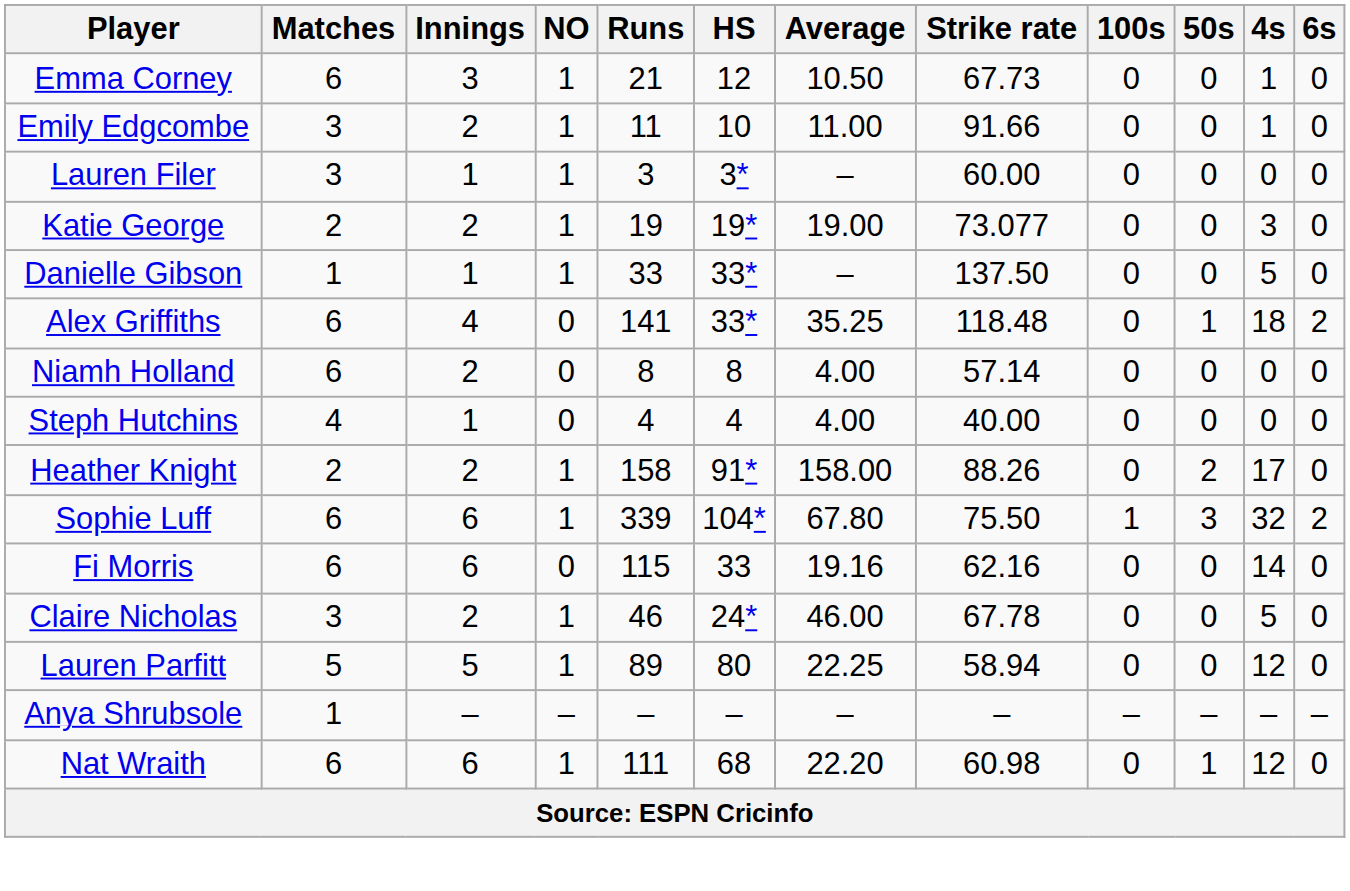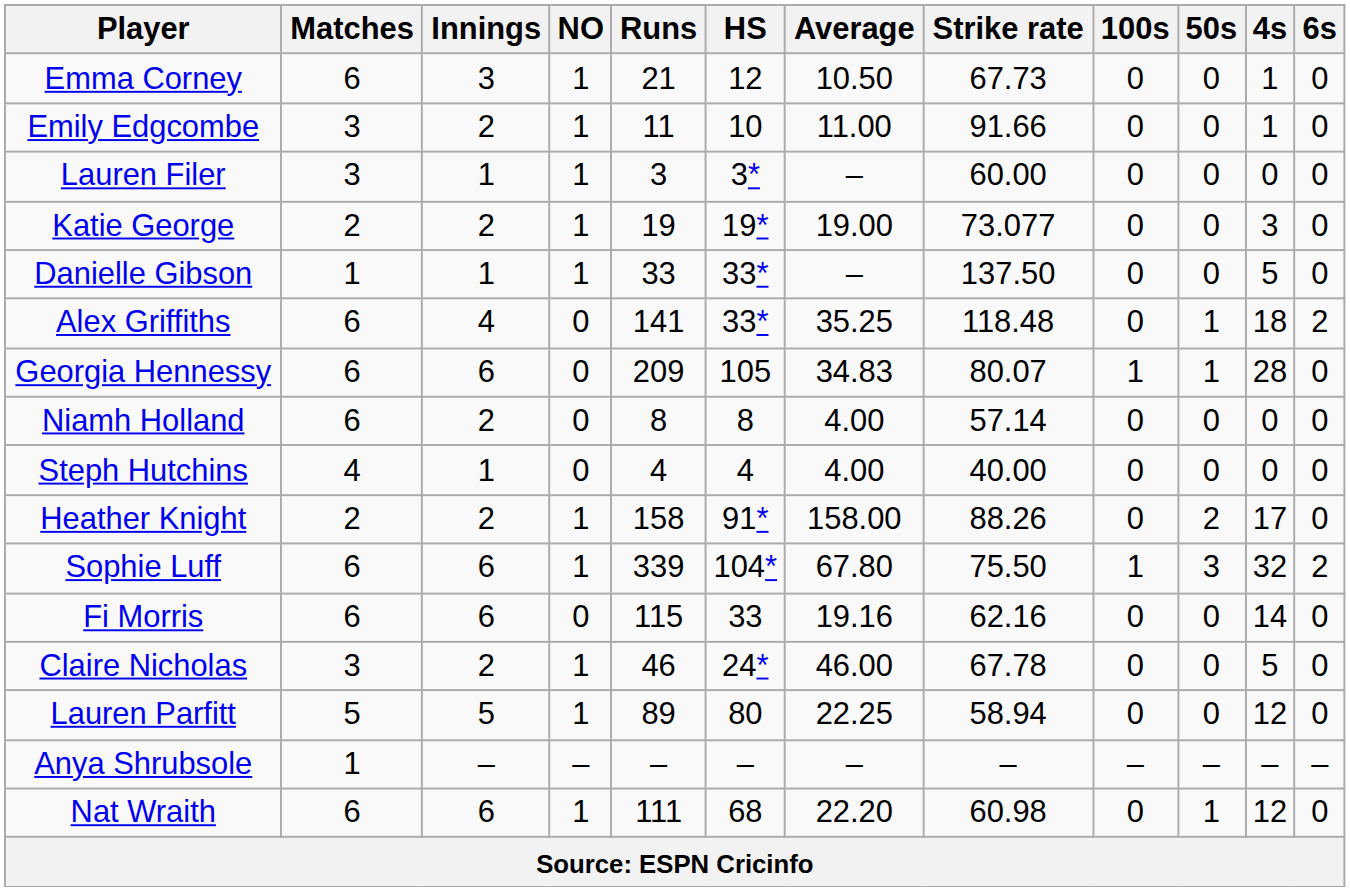 <table class="wikitable" style="text-align:center; width:55%;">
 <tr>
 <th>Player</th>
 <th>Matches</th>
 <th>Innings</th>
 <th>NO</th>
 <th>Runs</th>
 <th>HS</th>
 <th>Average</th>
 <th>Strike rate</th>
 <th>100s</th>
 <th>50s</th>
 <th>4s</th>
 <th>6s</th>
 </tr>
 <tr>
 <td><a href='#'>Emma Corney</a></td>
 <td>6</td>
 <td>3</td>
 <td>1</td>
 <td>21</td>
 <td>12</td>
 <td>10.50</td>
 <td>67.73</td>
 <td>0</td>
 <td>0</td>
 <td>1</td>
 <td>0</td>
 </tr>
 <tr>
 <td><a href='#'>Emily Edgcombe</a></td>
 <td>3</td>
 <td>2</td>
 <td>1</td>
 <td>11</td>
 <td>10</td>
 <td>11.00</td>
 <td>91.66</td>
 <td>0</td>
 <td>0</td>
 <td>1</td>
 <td>0</td>
 </tr>
 <tr>
 <td><a href='#'>Lauren Filer</a></td>
 <td>3</td>
 <td>1</td>
 <td>1</td>
 <td>3</td>
 <td>3<a href='#'>*</a></td>
 <td>–</td>
 <td>60.00</td>
 <td>0</td>
 <td>0</td>
 <td>0</td>
 <td>0</td>
 </tr>
 <tr>
 <td><a href='#'>Katie George</a></td>
 <td>2</td>
 <td>2</td>
 <td>1</td>
 <td>19</td>
 <td>19<a href='#'>*</a></td>
 <td>19.00</td>
 <td>73.077</td>
 <td>0</td>
 <td>0</td>
 <td>3</td>
 <td>0</td>
 </tr>
 <tr>
 <td><a href='#'>Danielle Gibson</a></td>
 <td>1</td>
 <td>1</td>
 <td>1</td>
 <td>33</td>
 <td>33<a href='#'>*</a></td>
 <td>–</td>
 <td>137.50</td>
 <td>0</td>
 <td>0</td>
 <td>5</td>
 <td>0</td>
 </tr>
 <tr>
 <td><a href='#'>Alex Griffiths</a></td>
 <td>6</td>
 <td>4</td>
 <td>0</td>
 <td>141</td>
 <td>33<a href='#'>*</a></td>
 <td>35.25</td>
 <td>118.48</td>
 <td>0</td>
 <td>1</td>
 <td>18</td>
 <td>2</td>
+</tr>
+<tr>
+<td><a href='#'>Georgia Hennessy</a></td>
+<td>6</td>
+<td>6</td>
+<td>0</td>
+<td>209</td>
+<td>105</td>
+<td>34.83</td>
+<td>80.07</td>
+<td>1</td>
+<td>1</td>
+<td>28</td>
+<td>0</td>
 </tr>
 <tr>
 <td><a href='#'>Niamh Holland</a></td>
 <td>6</td>
 <td>2</td>
 <td>0</td>
 <td>8</td>
 <td>8</td>
 <td>4.00</td>
 <td>57.14</td>
 <td>0</td>
 <td>0</td>
 <td>0</td>
 <td>0</td>
 </tr>
 <tr>
 <td><a href='#'>Steph Hutchins</a></td>
 <td>4</td>
 <td>1</td>
 <td>0</td>
 <td>4</td>
 <td>4</td>
 <td>4.00</td>
 <td>40.00</td>
 <td>0</td>
 <td>0</td>
 <td>0</td>
 <td>0</td>
 </tr>
 <tr>
 <td><a href='#'>Heather Knight</a></td>
 <td>2</td>
 <td>2</td>
 <td>1</td>
 <td>158</td>
 <td>91<a href='#'>*</a></td>
 <td>158.00</td>
 <td>88.26</td>
 <td>0</td>
 <td>2</td>
 <td>17</td>
 <td>0</td>
 </tr>
 <tr>
 <td><a href='#'>Sophie Luff</a></td>
 <td>6</td>
 <td>6</td>
 <td>1</td>
 <td>339</td>
 <td>104<a href='#'>*</a></td>
 <td>67.80</td>
 <td>75.50</td>
 <td>1</td>
 <td>3</td>
 <td>32</td>
 <td>2</td>
 </tr>
 <tr>
 <td><a href='#'>Fi Morris</a></td>
 <td>6</td>
 <td>6</td>
 <td>0</td>
 <td>115</td>
 <td>33</td>
 <td>19.16</td>
 <td>62.16</td>
 <td>0</td>
 <td>0</td>
 <td>14</td>
 <td>0</td>
 </tr>
 <tr>
 <td><a href='#'>Claire Nicholas</a></td>
 <td>3</td>
 <td>2</td>
 <td>1</td>
 <td>46</td>
 <td>24<a href='#'>*</a></td>
 <td>46.00</td>
 <td>67.78</td>
 <td>0</td>
 <td>0</td>
 <td>5</td>
 <td>0</td>
 </tr>
 <tr>
 <td><a href='#'>Lauren Parfitt</a></td>
 <td>5</td>
 <td>5</td>
 <td>1</td>
 <td>89</td>
 <td>80</td>
 <td>22.25</td>
 <td>58.94</td>
 <td>0</td>
 <td>0</td>
 <td>12</td>
 <td>0</td>
 </tr>
 <tr>
 <td><a href='#'>Anya Shrubsole</a></td>
 <td>1</td>
 <td>–</td>
 <td>–</td>
 <td>–</td>
 <td>–</td>
 <td>–</td>
 <td>–</td>
 <td>–</td>
 <td>–</td>
 <td>–</td>
 <td>–</td>
 </tr>
 <tr>
 <td><a href='#'>Nat Wraith</a></td>
 <td>6</td>
 <td>6</td>
 <td>1</td>
 <td>111</td>
 <td>68</td>
 <td>22.20</td>
 <td>60.98</td>
 <td>0</td>
 <td>1</td>
 <td>12</td>
 <td>0</td>
 </tr>
 <tr>
 <th colspan="12"><small>Source: ESPN Cricinfo </small></th>
 </tr>
 </table>
